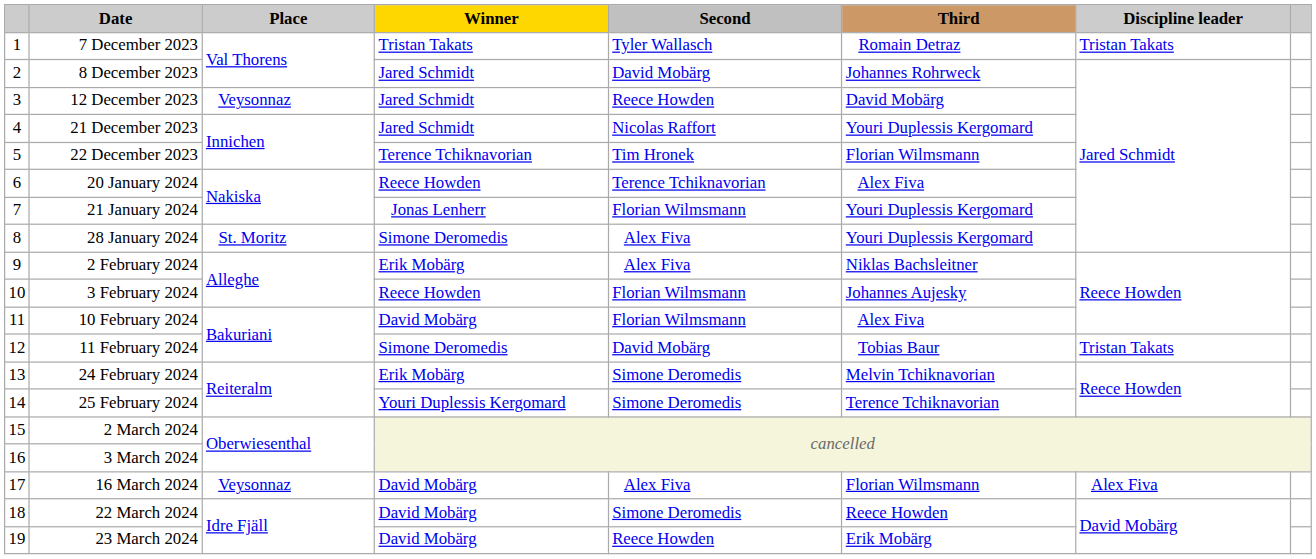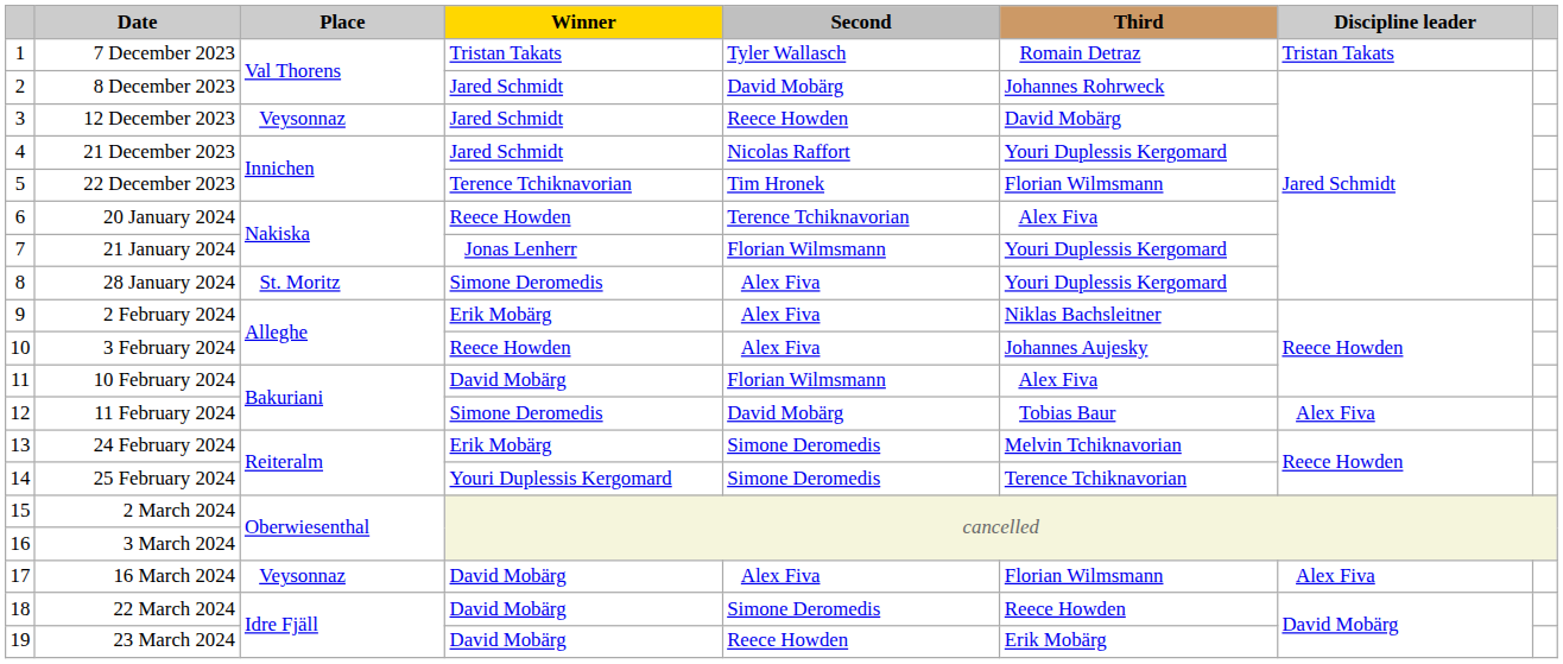 <table class="wikitable plainrowheaders" style="background:#fff; font-size:86%; line-height:16px; border:grey solid 1px; border-collapse:collapse;">
 <tr>
 <th scope="col" style="background:#ccc; width=10 px;"></th>
 <th scope="col" style="background:#ccc; width:135px;">Date</th>
 <th scope="col" style="background:#ccc; width:135px;">Place</th>
 <th scope="col" style="background:gold; width:185px;">Winner</th>
 <th scope="col" style="background:silver; width:185px;">Second</th>
 <th scope="col" style="background:#c96; width:185px;">Third</th>
 <th scope="col" style="background:#ccc; width:170px;">Discipline leader</th>
 <th scope="col" style="background:#ccc; width:10px;"></th>
 </tr>
 <tr>
 <td align="center">1</td>
 <td align="right">7 December 2023</td>
 <td rowspan=2> <a href='#'>Val Thorens</a></td>
 <td> <a href='#'>Tristan Takats</a></td>
 <td> <a href='#'>Tyler Wallasch</a></td>
 <td>   <a href='#'>Romain Detraz</a></td>
 <td> <a href='#'>Tristan Takats</a></td>
 <td></td>
 </tr>
 <tr>
 <td align="center">2</td>
 <td align="right">8 December 2023</td>
 <td> <a href='#'>Jared Schmidt</a></td>
 <td> <a href='#'>David Mobärg</a></td>
 <td> <a href='#'>Johannes Rohrweck</a></td>
 <td rowspan=7> <a href='#'>Jared Schmidt</a></td>
 <td></td>
 </tr>
 <tr>
 <td align="center">3</td>
 <td align="right">12 December 2023</td>
 <td>   <a href='#'>Veysonnaz</a></td>
 <td> <a href='#'>Jared Schmidt</a></td>
 <td> <a href='#'>Reece Howden</a></td>
 <td> <a href='#'>David Mobärg</a></td>
 <td></td>
 </tr>
 <tr>
 <td align="center">4</td>
 <td align="right">21 December 2023</td>
 <td rowspan=2> <a href='#'>Innichen</a></td>
 <td> <a href='#'>Jared Schmidt</a></td>
 <td> <a href='#'>Nicolas Raffort</a></td>
 <td> <a href='#'>Youri Duplessis Kergomard</a></td>
 <td></td>
 </tr>
 <tr>
 <td align="center">5</td>
 <td align="right">22 December 2023</td>
 <td> <a href='#'>Terence Tchiknavorian</a></td>
 <td> <a href='#'>Tim Hronek</a></td>
 <td> <a href='#'>Florian Wilmsmann</a></td>
 <td></td>
 </tr>
 <tr>
 <td align="center">6</td>
 <td align="right">20 January 2024</td>
 <td rowspan=2> <a href='#'>Nakiska</a></td>
 <td> <a href='#'>Reece Howden</a></td>
 <td> <a href='#'>Terence Tchiknavorian</a></td>
 <td>   <a href='#'>Alex Fiva</a></td>
 <td></td>
 </tr>
 <tr>
 <td align="center">7</td>
 <td align="right">21 January 2024</td>
 <td>   <a href='#'>Jonas Lenherr</a></td>
 <td> <a href='#'>Florian Wilmsmann</a></td>
 <td> <a href='#'>Youri Duplessis Kergomard</a></td>
 <td></td>
 </tr>
 <tr>
 <td align="center">8</td>
 <td align="right">28 January 2024</td>
 <td>   <a href='#'>St. Moritz</a></td>
 <td> <a href='#'>Simone Deromedis</a></td>
 <td>   <a href='#'>Alex Fiva</a></td>
 <td> <a href='#'>Youri Duplessis Kergomard</a></td>
 <td></td>
 </tr>
 <tr>
 <td align="center">9</td>
 <td align="right">2 February 2024</td>
 <td rowspan=2> <a href='#'>Alleghe</a></td>
 <td> <a href='#'>Erik Mobärg</a></td>
 <td>   <a href='#'>Alex Fiva</a></td>
 <td> <a href='#'>Niklas Bachsleitner</a></td>
 <td rowspan=3> <a href='#'>Reece Howden</a></td>
 <td></td>
 </tr>
 <tr>
 <td align="center">10</td>
 <td align="right">3 February 2024</td>
 <td> <a href='#'>Reece Howden</a></td>
-<td> <a href='#'>Florian Wilmsmann</a></td>
+<td>   <a href='#'>Alex Fiva</a></td>
 <td> <a href='#'>Johannes Aujesky</a></td>
 <td></td>
 </tr>
 <tr>
 <td align="center">11</td>
 <td align="right">10 February 2024</td>
 <td rowspan=2> <a href='#'>Bakuriani</a></td>
 <td> <a href='#'>David Mobärg</a></td>
 <td> <a href='#'>Florian Wilmsmann</a></td>
 <td>   <a href='#'>Alex Fiva</a></td>
 <td></td>
 </tr>
 <tr>
 <td align="center">12</td>
 <td align="right">11 February 2024</td>
 <td> <a href='#'>Simone Deromedis</a></td>
 <td> <a href='#'>David Mobärg</a></td>
 <td>   <a href='#'>Tobias Baur</a></td>
-<td> <a href='#'>Tristan Takats</a></td>
+<td>   <a href='#'>Alex Fiva</a></td>
 <td></td>
 </tr>
 <tr>
 <td align="center">13</td>
 <td align="right">24 February 2024</td>
 <td rowspan=2> <a href='#'>Reiteralm</a></td>
 <td> <a href='#'>Erik Mobärg</a></td>
 <td> <a href='#'>Simone Deromedis</a></td>
 <td> <a href='#'>Melvin Tchiknavorian</a></td>
 <td rowspan=2> <a href='#'>Reece Howden</a></td>
 <td></td>
 </tr>
 <tr>
 <td align="center">14</td>
 <td align="right">25 February 2024</td>
 <td> <a href='#'>Youri Duplessis Kergomard</a></td>
 <td> <a href='#'>Simone Deromedis</a></td>
 <td> <a href='#'>Terence Tchiknavorian</a></td>
 <td></td>
 </tr>
 <tr>
 <td align="center">15</td>
 <td align="right">2 March 2024</td>
 <td rowspan=2> <a href='#'>Oberwiesenthal</a></td>
 <td rowspan=2 colspan=5 align=center bgcolor="F5F5DC" style=color:#696969><em>cancelled</em></td>
 </tr>
 <tr>
 <td align="center">16</td>
 <td align="right">3 March 2024</td>
 </tr>
 <tr>
 <td align="center">17</td>
 <td align="right">16 March 2024</td>
 <td>   <a href='#'>Veysonnaz</a></td>
 <td> <a href='#'>David Mobärg</a></td>
 <td>   <a href='#'>Alex Fiva</a></td>
 <td> <a href='#'>Florian Wilmsmann</a></td>
 <td>   <a href='#'>Alex Fiva</a></td>
 <td></td>
 </tr>
 <tr>
 <td align="center">18</td>
 <td align="right">22 March 2024</td>
 <td rowspan=2> <a href='#'>Idre Fjäll</a></td>
 <td> <a href='#'>David Mobärg</a></td>
 <td> <a href='#'>Simone Deromedis</a></td>
 <td> <a href='#'>Reece Howden</a></td>
 <td rowspan=2> <a href='#'>David Mobärg</a></td>
 <td></td>
 </tr>
 <tr>
 <td align="center">19</td>
 <td align="right">23 March 2024</td>
 <td> <a href='#'>David Mobärg</a></td>
 <td> <a href='#'>Reece Howden</a></td>
 <td> <a href='#'>Erik Mobärg</a></td>
 <td></td>
 </tr>
 </table>
